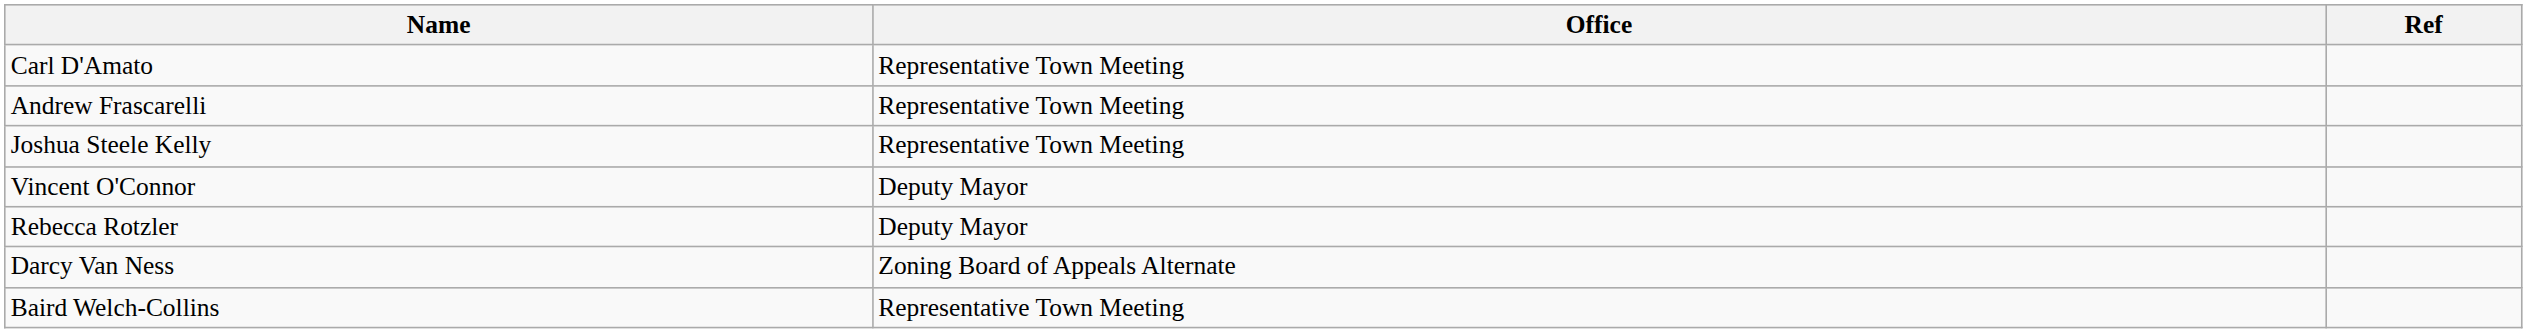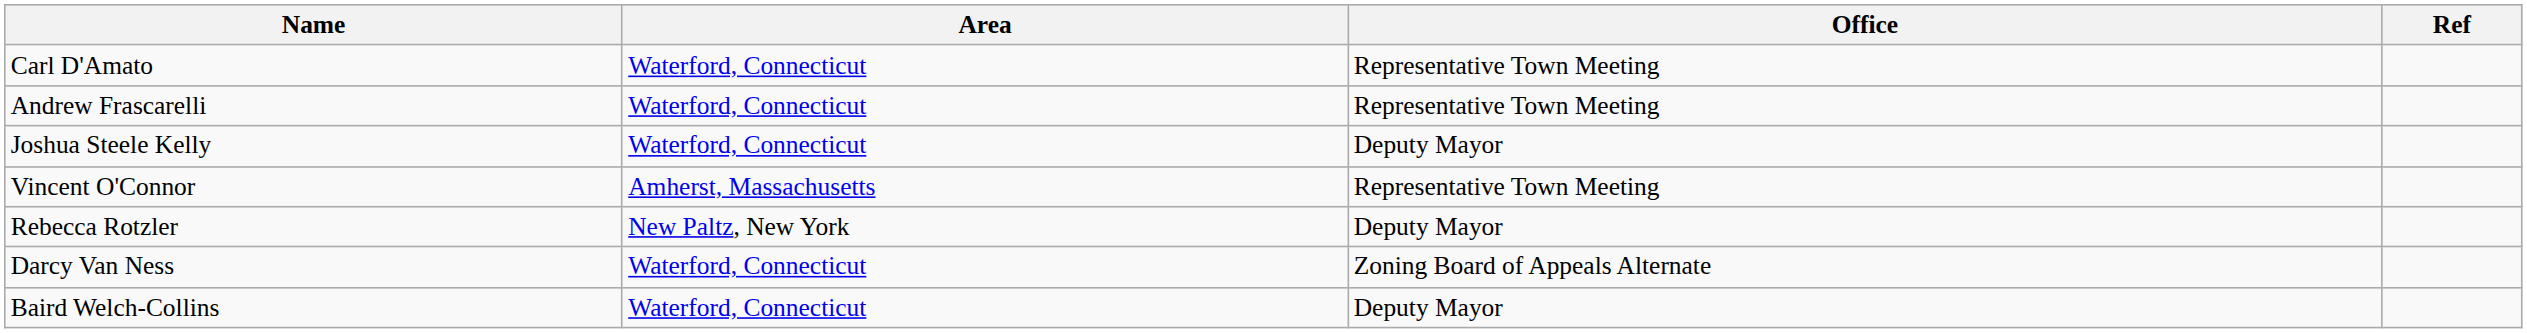 <table class="wikitable sortable" width="100%">
 <tr>
 <th>Name</th>
+<th>Area</th>
 <th>Office</th>
 <th>Ref</th>
 </tr>
 <tr>
 <td>Carl D'Amato</td>
+<td><a href='#'>Waterford, Connecticut</a></td>
 <td>Representative Town Meeting</td>
 <td></td>
 </tr>
 <tr>
 <td>Andrew Frascarelli</td>
+<td><a href='#'>Waterford, Connecticut</a></td>
 <td>Representative Town Meeting</td>
 <td></td>
 </tr>
 <tr>
 <td>Joshua Steele Kelly</td>
+<td><a href='#'>Waterford, Connecticut</a></td>
+<td>Deputy Mayor</td>
+<td></td>
+</tr>
+<tr>
+<td>Vincent O'Connor</td>
+<td><a href='#'>Amherst, Massachusetts</a></td>
 <td>Representative Town Meeting</td>
 <td></td>
 </tr>
 <tr>
-<td>Vincent O'Connor</td>
-<td>Deputy Mayor</td>
-<td></td>
-</tr>
-<tr>
 <td>Rebecca Rotzler</td>
+<td><a href='#'>New Paltz</a>, New York</td>
 <td>Deputy Mayor</td>
 <td></td>
 </tr>
 <tr>
 <td>Darcy Van Ness</td>
+<td><a href='#'>Waterford, Connecticut</a></td>
 <td>Zoning Board of Appeals Alternate</td>
 <td></td>
 </tr>
 <tr>
 <td>Baird Welch-Collins</td>
-<td>Representative Town Meeting</td>
+<td><a href='#'>Waterford, Connecticut</a></td>
+<td>Deputy Mayor</td>
 <td></td>
 </tr>
 </table>
